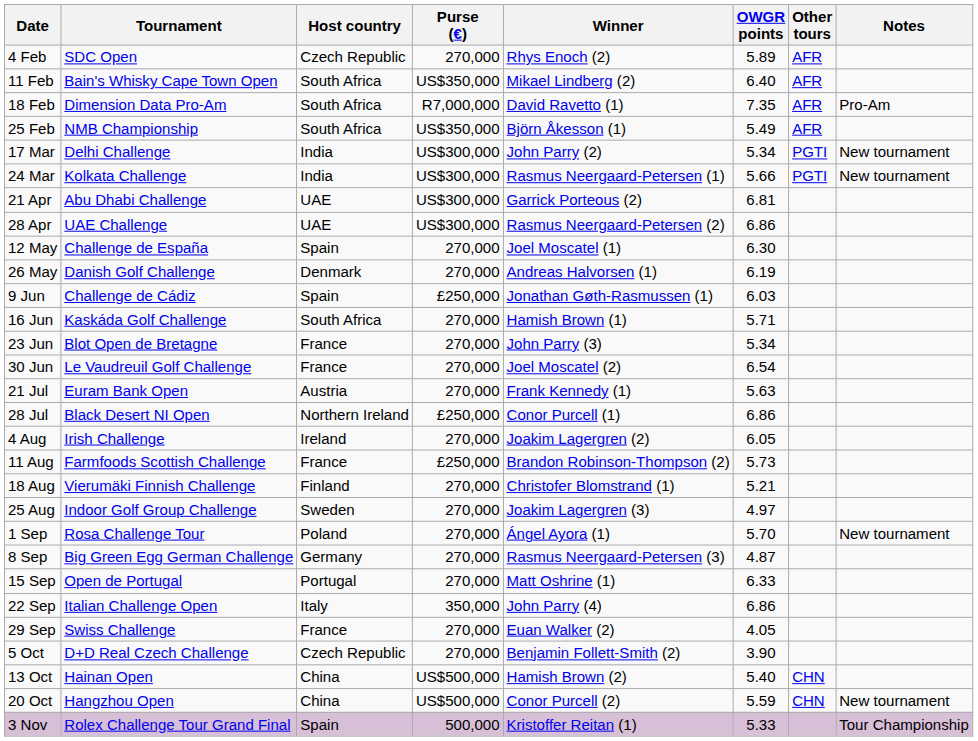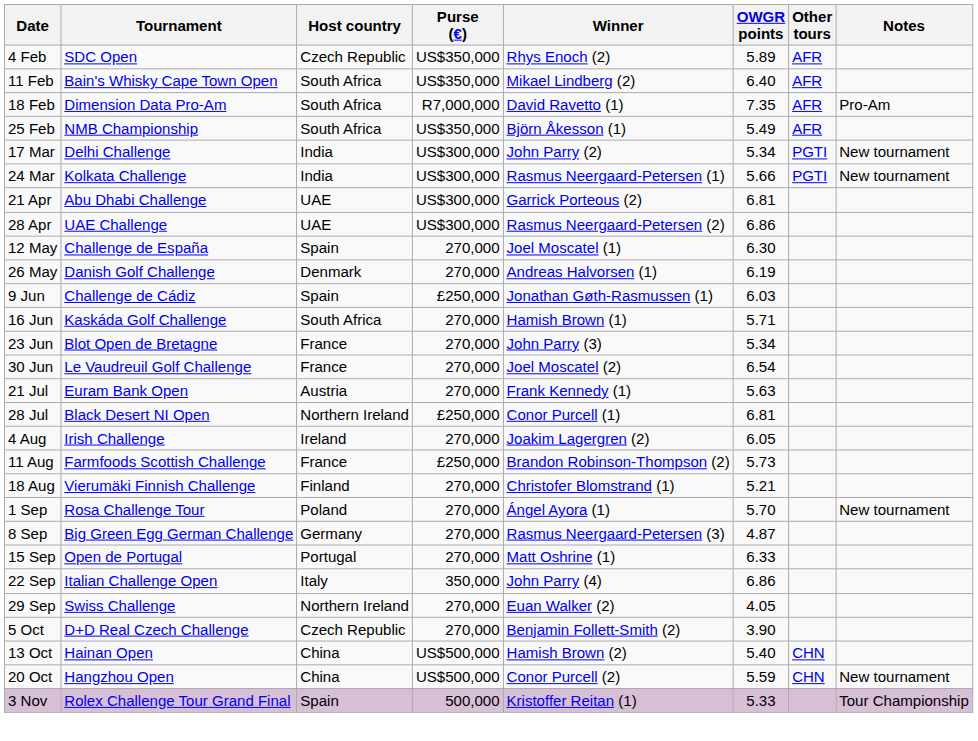 <table class="wikitable" style="font-size:95%">
 <tr>
 <th>Date</th>
 <th>Tournament</th>
 <th>Host country</th>
 <th>Purse<br>(<a href='#'>€</a>)</th>
 <th>Winner</th>
 <th><a href='#'>OWGR</a><br>points</th>
 <th>Other<br>tours</th>
 <th>Notes</th>
 </tr>
 <tr>
 <td>4 Feb</td>
 <td><a href='#'>SDC Open</a></td>
 <td>Czech Republic</td>
-<td align=right>270,000</td>
+<td align=right>US$350,000</td>
 <td> <a href='#'>Rhys Enoch</a> (2)</td>
 <td align=center>5.89</td>
 <td><a href='#'>AFR</a></td>
 <td></td>
 </tr>
 <tr>
 <td>11 Feb</td>
 <td><a href='#'>Bain's Whisky Cape Town Open</a></td>
 <td>South Africa</td>
 <td align=right>US$350,000</td>
 <td> <a href='#'>Mikael Lindberg</a> (2)</td>
 <td align=center>6.40</td>
 <td><a href='#'>AFR</a></td>
 <td></td>
 </tr>
 <tr>
 <td>18 Feb</td>
 <td><a href='#'>Dimension Data Pro-Am</a></td>
 <td>South Africa</td>
 <td align=right>R7,000,000</td>
 <td> <a href='#'>David Ravetto</a> (1)</td>
 <td align=center>7.35</td>
 <td><a href='#'>AFR</a></td>
 <td>Pro-Am</td>
 </tr>
 <tr>
 <td>25 Feb</td>
 <td><a href='#'>NMB Championship</a></td>
 <td>South Africa</td>
 <td align=right>US$350,000</td>
 <td> <a href='#'>Björn Åkesson</a> (1)</td>
 <td align=center>5.49</td>
 <td><a href='#'>AFR</a></td>
 <td></td>
 </tr>
 <tr>
 <td>17 Mar</td>
 <td><a href='#'>Delhi Challenge</a></td>
 <td>India</td>
 <td align=right>US$300,000</td>
 <td> <a href='#'>John Parry</a> (2)</td>
 <td align=center>5.34</td>
 <td><a href='#'>PGTI</a></td>
 <td>New tournament</td>
 </tr>
 <tr>
 <td>24 Mar</td>
 <td><a href='#'>Kolkata Challenge</a></td>
 <td>India</td>
 <td align=right>US$300,000</td>
 <td> <a href='#'>Rasmus Neergaard-Petersen</a> (1)</td>
 <td align=center>5.66</td>
 <td><a href='#'>PGTI</a></td>
 <td>New tournament</td>
 </tr>
 <tr>
 <td>21 Apr</td>
 <td><a href='#'>Abu Dhabi Challenge</a></td>
 <td>UAE</td>
 <td align=right>US$300,000</td>
 <td> <a href='#'>Garrick Porteous</a> (2)</td>
 <td align=center>6.81</td>
 <td></td>
 <td></td>
 </tr>
 <tr>
 <td>28 Apr</td>
 <td><a href='#'>UAE Challenge</a></td>
 <td>UAE</td>
 <td align=right>US$300,000</td>
 <td> <a href='#'>Rasmus Neergaard-Petersen</a> (2)</td>
 <td align=center>6.86</td>
 <td></td>
 <td></td>
 </tr>
 <tr>
 <td>12 May</td>
 <td><a href='#'>Challenge de España</a></td>
 <td>Spain</td>
 <td align=right>270,000</td>
 <td> <a href='#'>Joel Moscatel</a> (1)</td>
 <td align=center>6.30</td>
 <td></td>
 <td></td>
 </tr>
 <tr>
 <td>26 May</td>
 <td><a href='#'>Danish Golf Challenge</a></td>
 <td>Denmark</td>
 <td align=right>270,000</td>
 <td> <a href='#'>Andreas Halvorsen</a> (1)</td>
 <td align=center>6.19</td>
 <td></td>
 <td></td>
 </tr>
 <tr>
 <td>9 Jun</td>
 <td><a href='#'>Challenge de Cádiz</a></td>
 <td>Spain</td>
 <td align=right>£250,000</td>
 <td> <a href='#'>Jonathan Gøth-Rasmussen</a> (1)</td>
 <td align=center>6.03</td>
 <td></td>
 <td></td>
 </tr>
 <tr>
 <td>16 Jun</td>
 <td><a href='#'>Kaskáda Golf Challenge</a></td>
 <td>South Africa</td>
 <td align=right>270,000</td>
 <td> <a href='#'>Hamish Brown</a> (1)</td>
 <td align=center>5.71</td>
 <td></td>
 <td></td>
 </tr>
 <tr>
 <td>23 Jun</td>
 <td><a href='#'>Blot Open de Bretagne</a></td>
 <td>France</td>
 <td align=right>270,000</td>
 <td> <a href='#'>John Parry</a> (3)</td>
 <td align=center>5.34</td>
 <td></td>
 <td></td>
 </tr>
 <tr>
 <td>30 Jun</td>
 <td><a href='#'>Le Vaudreuil Golf Challenge</a></td>
 <td>France</td>
 <td align=right>270,000</td>
 <td> <a href='#'>Joel Moscatel</a> (2)</td>
 <td align=center>6.54</td>
 <td></td>
 <td></td>
 </tr>
 <tr>
 <td>21 Jul</td>
 <td><a href='#'>Euram Bank Open</a></td>
 <td>Austria</td>
 <td align=right>270,000</td>
 <td> <a href='#'>Frank Kennedy</a> (1)</td>
 <td align=center>5.63</td>
 <td></td>
 <td></td>
 </tr>
 <tr>
 <td>28 Jul</td>
 <td><a href='#'>Black Desert NI Open</a></td>
 <td>Northern Ireland</td>
 <td align=right>£250,000</td>
 <td> <a href='#'>Conor Purcell</a> (1)</td>
-<td align=center>6.86</td>
+<td align=center>6.81</td>
 <td></td>
 <td></td>
 </tr>
 <tr>
 <td>4 Aug</td>
 <td><a href='#'>Irish Challenge</a></td>
 <td>Ireland</td>
 <td align=right>270,000</td>
 <td> <a href='#'>Joakim Lagergren</a> (2)</td>
 <td align=center>6.05</td>
 <td></td>
 <td></td>
 </tr>
 <tr>
 <td>11 Aug</td>
 <td><a href='#'>Farmfoods Scottish Challenge</a></td>
 <td>France</td>
 <td align=right>£250,000</td>
 <td> <a href='#'>Brandon Robinson-Thompson</a> (2)</td>
 <td align=center>5.73</td>
 <td></td>
 <td></td>
 </tr>
 <tr>
 <td>18 Aug</td>
 <td><a href='#'>Vierumäki Finnish Challenge</a></td>
 <td>Finland</td>
 <td align=right>270,000</td>
 <td> <a href='#'>Christofer Blomstrand</a> (1)</td>
 <td align=center>5.21</td>
-<td></td>
-<td></td>
-</tr>
-<tr>
-<td>25 Aug</td>
-<td><a href='#'>Indoor Golf Group Challenge</a></td>
-<td>Sweden</td>
-<td align=right>270,000</td>
-<td> <a href='#'>Joakim Lagergren</a> (3)</td>
-<td align=center>4.97</td>
 <td></td>
 <td></td>
 </tr>
 <tr>
 <td>1 Sep</td>
 <td><a href='#'>Rosa Challenge Tour</a></td>
 <td>Poland</td>
 <td align=right>270,000</td>
 <td> <a href='#'>Ángel Ayora</a> (1)</td>
 <td align=center>5.70</td>
 <td></td>
 <td>New tournament</td>
 </tr>
 <tr>
 <td>8 Sep</td>
 <td><a href='#'>Big Green Egg German Challenge</a></td>
 <td>Germany</td>
 <td align=right>270,000</td>
 <td> <a href='#'>Rasmus Neergaard-Petersen</a> (3)</td>
 <td align=center>4.87</td>
 <td></td>
 <td></td>
 </tr>
 <tr>
 <td>15 Sep</td>
 <td><a href='#'>Open de Portugal</a></td>
 <td>Portugal</td>
 <td align=right>270,000</td>
 <td> <a href='#'>Matt Oshrine</a> (1)</td>
 <td align=center>6.33</td>
 <td></td>
 <td></td>
 </tr>
 <tr>
 <td>22 Sep</td>
 <td><a href='#'>Italian Challenge Open</a></td>
 <td>Italy</td>
 <td align=right>350,000</td>
 <td> <a href='#'>John Parry</a> (4)</td>
 <td align=center>6.86</td>
 <td></td>
 <td></td>
 </tr>
 <tr>
 <td>29 Sep</td>
 <td><a href='#'>Swiss Challenge</a></td>
-<td>France</td>
+<td>Northern Ireland</td>
 <td align=right>270,000</td>
 <td> <a href='#'>Euan Walker</a> (2)</td>
 <td align=center>4.05</td>
 <td></td>
 <td></td>
 </tr>
 <tr>
 <td>5 Oct</td>
 <td><a href='#'>D+D Real Czech Challenge</a></td>
 <td>Czech Republic</td>
 <td align=right>270,000</td>
 <td> <a href='#'>Benjamin Follett-Smith</a> (2)</td>
 <td align=center>3.90</td>
 <td></td>
 <td></td>
 </tr>
 <tr>
 <td>13 Oct</td>
 <td><a href='#'>Hainan Open</a></td>
 <td>China</td>
 <td align=right>US$500,000</td>
 <td> <a href='#'>Hamish Brown</a> (2)</td>
 <td align=center>5.40</td>
 <td><a href='#'>CHN</a></td>
 <td></td>
 </tr>
 <tr>
 <td>20 Oct</td>
 <td><a href='#'>Hangzhou Open</a></td>
 <td>China</td>
 <td align=right>US$500,000</td>
 <td> <a href='#'>Conor Purcell</a> (2)</td>
 <td align=center>5.59</td>
 <td><a href='#'>CHN</a></td>
 <td>New tournament</td>
 </tr>
 <tr style="background:thistle;">
 <td>3 Nov</td>
 <td><a href='#'>Rolex Challenge Tour Grand Final</a></td>
 <td>Spain</td>
 <td align=right>500,000</td>
 <td> <a href='#'>Kristoffer Reitan</a> (1)</td>
 <td align=center>5.33</td>
 <td></td>
 <td>Tour Championship</td>
 </tr>
 </table>
